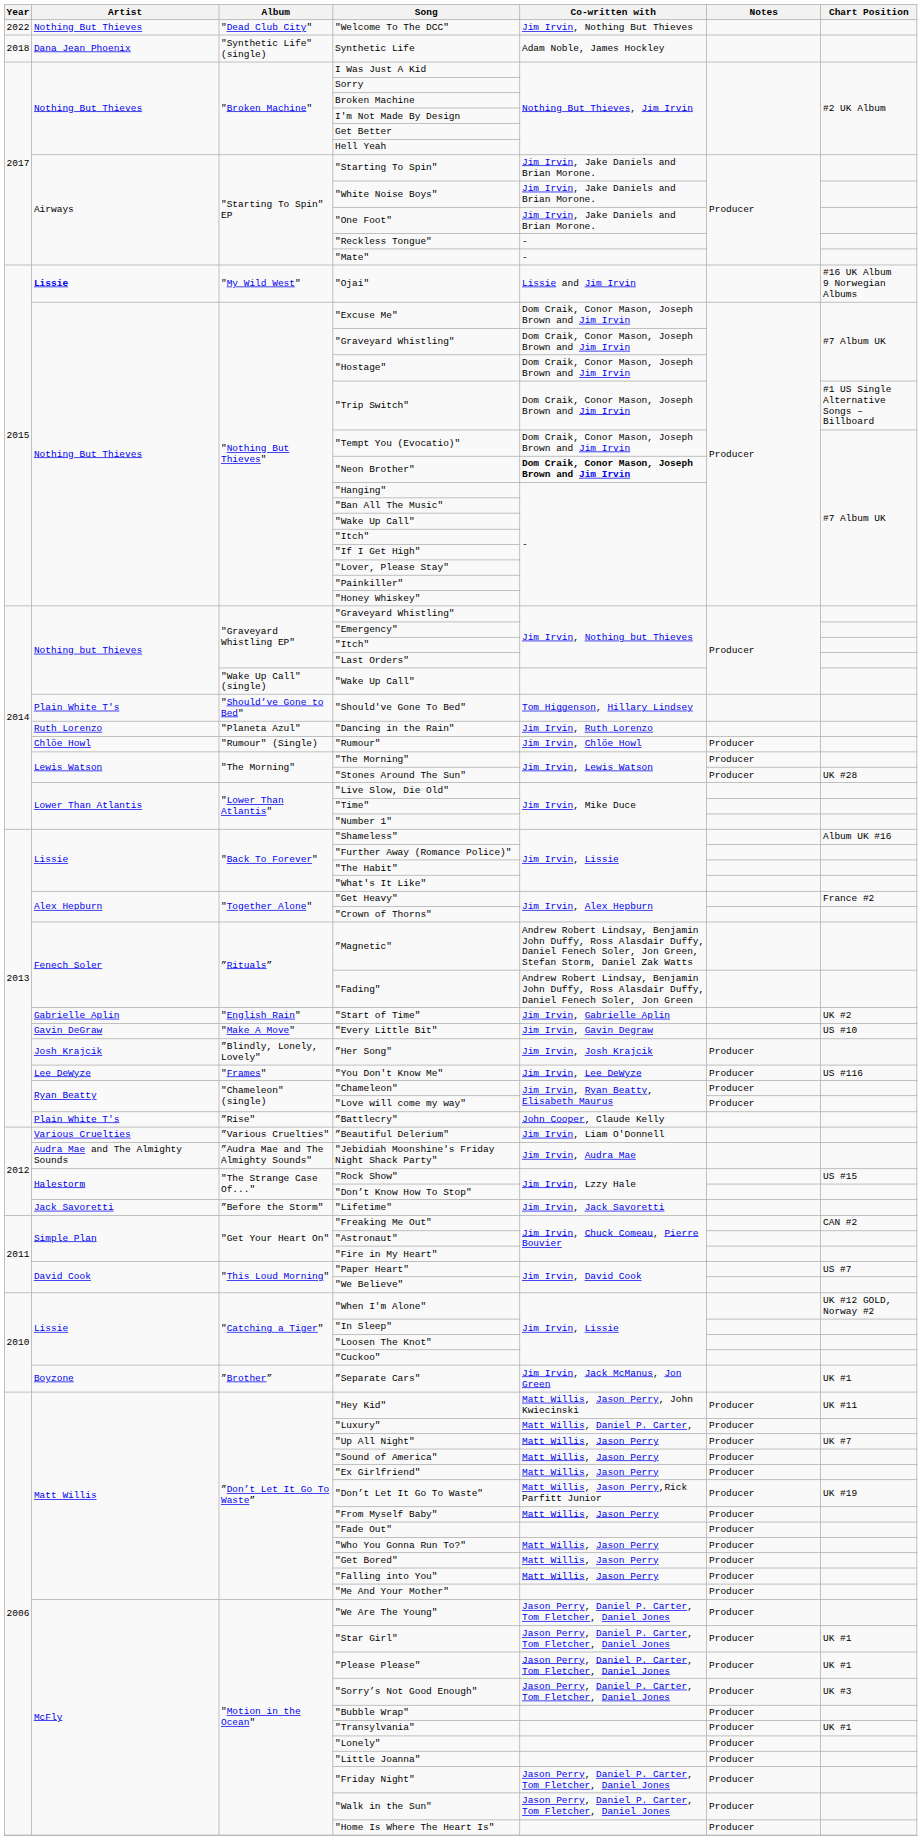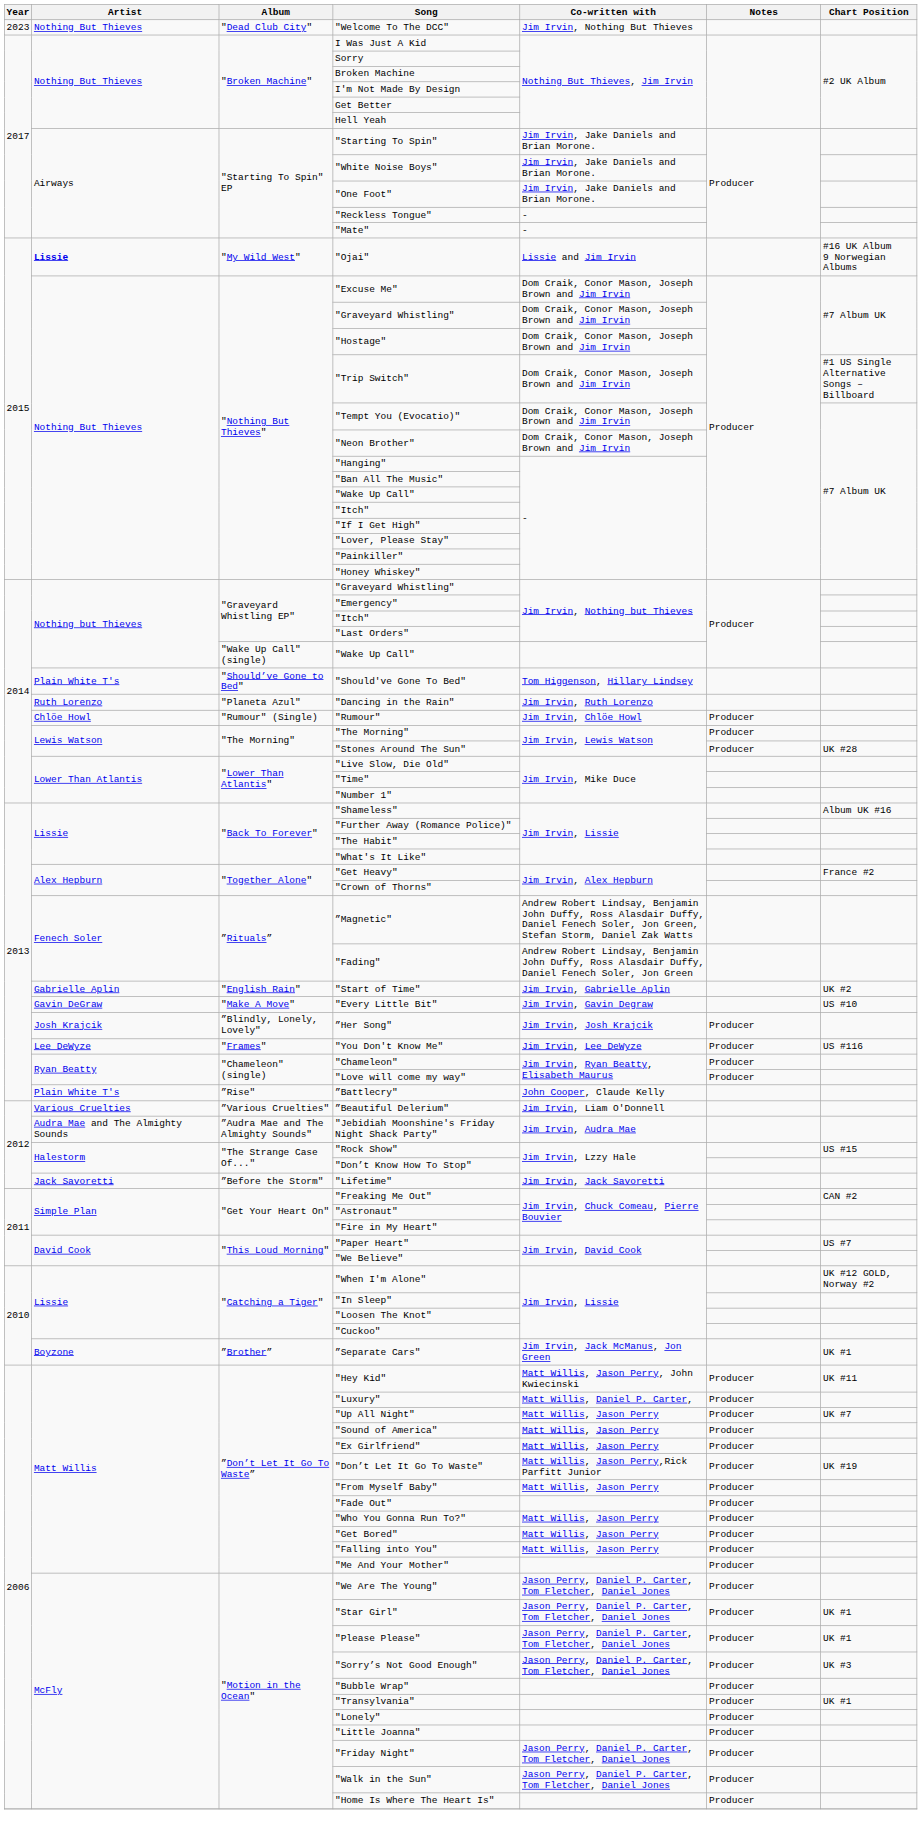 <table class="wikitable">
 <tr>
 <th>Year</th>
 <th width="250">Artist</th>
 <th width="150">Album</th>
 <th width="250">Song</th>
 <th width="250">Co-written with</th>
 <th width="150">Notes</th>
 <th>Chart Position</th>
 </tr>
 <tr>
-<td>2022</td>
+<td>2023</td>
 <td><a href='#'>Nothing But Thieves</a></td>
 <td>"<a href='#'>Dead Club City</a>"</td>
 <td>"Welcome To The DCC"</td>
 <td><a href='#'>Jim Irvin</a>, Nothing But Thieves</td>
-<td></td>
-<td></td>
-</tr>
-<tr>
-<td>2018</td>
-<td><a href='#'>Dana Jean Phoenix</a></td>
-<td>"Synthetic Life" (single)</td>
-<td>Synthetic Life</td>
-<td>Adam Noble, James Hockley</td>
 <td></td>
 <td></td>
 </tr>
 <tr>
 <td rowspan="11">2017</td>
 <td rowspan="6"><a href='#'>Nothing But Thieves</a></td>
 <td rowspan="6">"<a href='#'>Broken Machine</a>"</td>
 <td>I Was Just A Kid</td>
 <td rowspan="6"><a href='#'>Nothing But Thieves</a>, <a href='#'>Jim Irvin</a></td>
 <td rowspan="6"></td>
 <td rowspan="6">#2 UK Album</td>
 </tr>
 <tr>
 <td>Sorry</td>
 </tr>
 <tr>
 <td>Broken Machine</td>
 </tr>
 <tr>
 <td>I'm Not Made By Design</td>
 </tr>
 <tr>
 <td>Get Better</td>
 </tr>
 <tr>
 <td>Hell Yeah</td>
 </tr>
 <tr>
 <td rowspan="5">Airways</td>
 <td rowspan="5">"Starting To Spin" EP</td>
 <td>"Starting To Spin"</td>
 <td><a href='#'>Jim Irvin</a>, Jake Daniels and Brian Morone.</td>
 <td rowspan="5">Producer</td>
 <td></td>
 </tr>
 <tr>
 <td>"White Noise Boys"</td>
 <td><a href='#'>Jim Irvin</a>, Jake Daniels and Brian Morone.</td>
 <td></td>
 </tr>
 <tr>
 <td>"One Foot"</td>
 <td><a href='#'>Jim Irvin</a>, Jake Daniels and Brian Morone.</td>
 <td></td>
 </tr>
 <tr>
 <td>"Reckless Tongue"</td>
 <td>-</td>
 <td></td>
 </tr>
 <tr>
 <td>"Mate"</td>
 <td>-</td>
 <td></td>
 </tr>
 <tr>
 <td rowspan="15">2015</td>
 <td><strong><a href='#'>Lissie</a></strong></td>
 <td>"<a href='#'>My Wild West</a>"</td>
 <td>"Ojai"</td>
 <td><a href='#'>Lissie</a> and <a href='#'>Jim Irvin</a></td>
 <td></td>
 <td>#16 UK Album<br>9 Norwegian Albums</td>
 </tr>
 <tr>
 <td rowspan="14"><a href='#'>Nothing But Thieves</a></td>
 <td rowspan="14">"<a href='#'>Nothing But Thieves</a>"</td>
 <td>"Excuse Me"</td>
 <td>Dom Craik, Conor Mason, Joseph Brown and <a href='#'>Jim Irvin</a></td>
 <td rowspan="14">Producer</td>
 <td rowspan="3">#7 Album UK</td>
 </tr>
 <tr>
 <td>"Graveyard Whistling"</td>
 <td>Dom Craik, Conor Mason, Joseph Brown and <a href='#'>Jim Irvin</a></td>
 </tr>
 <tr>
 <td>"Hostage"</td>
 <td>Dom Craik, Conor Mason, Joseph Brown and <a href='#'>Jim Irvin</a></td>
 </tr>
 <tr>
 <td>"Trip Switch"</td>
 <td>Dom Craik, Conor Mason, Joseph Brown and <a href='#'>Jim Irvin</a></td>
 <td>#1 US Single Alternative Songs – Billboard</td>
 </tr>
 <tr>
 <td>"Tempt You (Evocatio)"</td>
 <td>Dom Craik, Conor Mason, Joseph Brown and <a href='#'>Jim Irvin</a></td>
 <td rowspan="10">#7 Album UK</td>
 </tr>
 <tr>
 <td>"Neon Brother"</td>
-<td><strong>Dom Craik, Conor Mason, Joseph Brown and <a href='#'>Jim Irvin</a></strong></td>
+<td>Dom Craik, Conor Mason, Joseph Brown and <a href='#'>Jim Irvin</a></td>
 </tr>
 <tr>
 <td>"Hanging"</td>
 <td rowspan="8">-</td>
 </tr>
 <tr>
 <td>"Ban All The Music"</td>
 </tr>
 <tr>
 <td>"Wake Up Call"</td>
 </tr>
 <tr>
 <td>"Itch"</td>
 </tr>
 <tr>
 <td>"If I Get High"</td>
 </tr>
 <tr>
 <td>"Lover, Please Stay"</td>
 </tr>
 <tr>
 <td>"Painkiller"</td>
 </tr>
 <tr>
 <td>"Honey Whiskey"</td>
 </tr>
 <tr>
 <td rowspan="13">2014</td>
 <td rowspan="5"><a href='#'>Nothing but Thieves</a></td>
 <td rowspan="4">"Graveyard Whistling EP"</td>
 <td>"Graveyard Whistling"</td>
 <td rowspan="4"><a href='#'>Jim Irvin</a>, <a href='#'>Nothing but Thieves</a></td>
 <td rowspan="5">Producer</td>
 <td></td>
 </tr>
 <tr>
 <td>"Emergency"</td>
 <td></td>
 </tr>
 <tr>
 <td>"Itch"</td>
 <td></td>
 </tr>
 <tr>
 <td>"Last Orders"</td>
 <td></td>
 </tr>
 <tr>
 <td rowspan="1">"Wake Up Call" (single)</td>
 <td>"Wake Up Call"</td>
 <td></td>
 <td></td>
 </tr>
 <tr>
 <td><a href='#'>Plain White T's</a></td>
 <td>"<a href='#'>Should’ve Gone to Bed</a>"</td>
 <td>"Should've Gone To Bed"</td>
 <td><a href='#'>Tom Higgenson</a>, <a href='#'>Hillary Lindsey</a></td>
 <td></td>
 <td></td>
 </tr>
 <tr>
 <td><a href='#'>Ruth Lorenzo</a></td>
 <td>"Planeta Azul"</td>
 <td>"Dancing in the Rain"</td>
 <td><a href='#'>Jim Irvin</a>, <a href='#'>Ruth Lorenzo</a></td>
 <td></td>
 <td></td>
 </tr>
 <tr>
 <td><a href='#'>Chlöe Howl</a></td>
 <td>"Rumour" (Single)</td>
 <td>"Rumour"</td>
 <td><a href='#'>Jim Irvin</a>, <a href='#'>Chlöe Howl</a></td>
 <td>Producer</td>
 <td></td>
 </tr>
 <tr>
 <td rowspan="2"><a href='#'>Lewis Watson</a></td>
 <td rowspan="2">"The Morning"</td>
 <td>"The Morning"</td>
 <td rowspan="2"><a href='#'>Jim Irvin</a>, <a href='#'>Lewis Watson</a></td>
 <td>Producer</td>
 <td></td>
 </tr>
 <tr>
 <td>"Stones Around The Sun"</td>
 <td>Producer</td>
 <td>UK #28</td>
 </tr>
 <tr>
 <td rowspan="3"><a href='#'>Lower Than Atlantis</a></td>
 <td rowspan="3">"<a href='#'>Lower Than Atlantis</a>"</td>
 <td>"Live Slow, Die Old"</td>
 <td rowspan="3"><a href='#'>Jim Irvin</a>, Mike Duce</td>
 <td></td>
 <td></td>
 </tr>
 <tr>
 <td>"Time"</td>
 <td></td>
 <td></td>
 </tr>
 <tr>
 <td>"Number 1"</td>
 <td></td>
 <td></td>
 </tr>
 <tr>
 <td rowspan="15">2013</td>
 <td rowspan="4"><a href='#'>Lissie</a></td>
 <td rowspan="4">"<a href='#'>Back To Forever</a>"</td>
 <td>"Shameless"</td>
 <td rowspan="4"><a href='#'>Jim Irvin</a>, <a href='#'>Lissie</a></td>
 <td></td>
 <td>Album UK #16</td>
 </tr>
 <tr>
 <td>"Further Away (Romance Police)"</td>
 <td></td>
 <td></td>
 </tr>
 <tr>
 <td>"The Habit"</td>
 <td></td>
 <td></td>
 </tr>
 <tr>
 <td>"What's It Like"</td>
 <td></td>
 <td></td>
 </tr>
 <tr>
 <td rowspan="2"><a href='#'>Alex Hepburn</a></td>
 <td rowspan="2">"<a href='#'>Together Alone</a>"</td>
 <td>"Get Heavy"</td>
 <td rowspan="2"><a href='#'>Jim Irvin</a>, <a href='#'>Alex Hepburn</a></td>
 <td></td>
 <td>France #2</td>
 </tr>
 <tr>
 <td>"Crown of Thorns"</td>
 <td></td>
 <td></td>
 </tr>
 <tr>
 <td rowspan="2"><a href='#'>Fenech Soler</a></td>
 <td rowspan="2">”<a href='#'>Rituals</a>”</td>
 <td>”Magnetic"</td>
 <td>Andrew Robert Lindsay, Benjamin John Duffy, Ross Alasdair Duffy, Daniel Fenech Soler, Jon Green, Stefan Storm, Daniel Zak Watts</td>
 <td></td>
 <td></td>
 </tr>
 <tr>
 <td>"Fading"</td>
 <td>Andrew Robert Lindsay, Benjamin John Duffy, Ross Alasdair Duffy, Daniel Fenech Soler, Jon Green</td>
 <td></td>
 <td></td>
 </tr>
 <tr>
 <td><a href='#'>Gabrielle Aplin</a></td>
 <td>"<a href='#'>English Rain</a>"</td>
 <td>"Start of Time"</td>
 <td><a href='#'>Jim Irvin</a>, <a href='#'>Gabrielle Aplin</a></td>
 <td></td>
 <td>UK #2</td>
 </tr>
 <tr>
 <td><a href='#'>Gavin DeGraw</a></td>
 <td>"<a href='#'>Make A Move</a>"</td>
 <td>"Every Little Bit"</td>
 <td><a href='#'>Jim Irvin</a>, <a href='#'>Gavin Degraw</a></td>
 <td></td>
 <td>US #10</td>
 </tr>
 <tr>
 <td><a href='#'>Josh Krajcik</a></td>
 <td>”Blindly, Lonely, Lovely"</td>
 <td>”Her Song"</td>
 <td><a href='#'>Jim Irvin</a>, <a href='#'>Josh Krajcik</a></td>
 <td>Producer</td>
 <td></td>
 </tr>
 <tr>
 <td><a href='#'>Lee DeWyze</a></td>
 <td>"<a href='#'>Frames</a>"</td>
 <td>"You Don't Know Me"</td>
 <td><a href='#'>Jim Irvin</a>, <a href='#'>Lee DeWyze</a></td>
 <td>Producer</td>
 <td>US #116</td>
 </tr>
 <tr>
 <td rowspan="2"><a href='#'>Ryan Beatty</a></td>
 <td rowspan="2">"Chameleon" (single)</td>
 <td>"Chameleon"</td>
 <td rowspan="2"><a href='#'>Jim Irvin</a>, <a href='#'>Ryan Beatty</a>, <a href='#'>Elisabeth Maurus</a></td>
 <td>Producer</td>
 <td></td>
 </tr>
 <tr>
 <td>"Love will come my way"</td>
 <td>Producer</td>
 <td></td>
 </tr>
 <tr>
 <td><a href='#'>Plain White T's</a></td>
 <td>”Rise"</td>
 <td>”Battlecry"</td>
 <td><a href='#'>John Cooper</a>, Claude Kelly</td>
 <td></td>
 <td></td>
 </tr>
 <tr>
 <td rowspan="5">2012</td>
 <td><a href='#'>Various Cruelties</a></td>
 <td>”Various Cruelties"</td>
 <td>”Beautiful Delerium"</td>
 <td><a href='#'>Jim Irvin</a>, Liam O'Donnell</td>
 <td></td>
 <td></td>
 </tr>
 <tr>
 <td><a href='#'>Audra Mae</a> and The Almighty Sounds</td>
 <td>”Audra Mae and The Almighty Sounds"</td>
 <td>"Jebidiah Moonshine's Friday Night Shack Party"</td>
 <td><a href='#'>Jim Irvin</a>, <a href='#'>Audra Mae</a></td>
 <td></td>
 <td></td>
 </tr>
 <tr>
 <td rowspan="2"><a href='#'>Halestorm</a></td>
 <td rowspan="2">"The Strange Case Of..."</td>
 <td>"Rock Show"</td>
 <td rowspan="2"><a href='#'>Jim Irvin</a>, Lzzy Hale</td>
 <td></td>
 <td>US #15</td>
 </tr>
 <tr>
 <td>"Don’t Know How To Stop"</td>
 <td></td>
 <td></td>
 </tr>
 <tr>
 <td><a href='#'>Jack Savoretti</a></td>
 <td>”Before the Storm"</td>
 <td>"Lifetime"</td>
 <td><a href='#'>Jim Irvin</a>, <a href='#'>Jack Savoretti</a></td>
 <td></td>
 <td></td>
 </tr>
 <tr>
 <td rowspan="5">2011</td>
 <td rowspan="3"><a href='#'>Simple Plan</a></td>
 <td rowspan="3">"Get Your Heart On"</td>
 <td>"Freaking Me Out"</td>
 <td rowspan="3"><a href='#'>Jim Irvin</a>, <a href='#'>Chuck Comeau</a>, <a href='#'>Pierre Bouvier</a></td>
 <td></td>
 <td>CAN #2</td>
 </tr>
 <tr>
 <td>"Astronaut"</td>
 <td></td>
 <td></td>
 </tr>
 <tr>
 <td>"Fire in My Heart"</td>
 <td></td>
 <td></td>
 </tr>
 <tr>
 <td rowspan="2"><a href='#'>David Cook</a></td>
 <td rowspan="2">"<a href='#'>This Loud Morning</a>"</td>
 <td>"Paper Heart"</td>
 <td rowspan="2"><a href='#'>Jim Irvin</a>, <a href='#'>David Cook</a></td>
 <td></td>
 <td>US #7</td>
 </tr>
 <tr>
 <td>"We Believe"</td>
 <td></td>
 <td></td>
 </tr>
 <tr>
 <td rowspan="5">2010</td>
 <td rowspan="4"><a href='#'>Lissie</a></td>
 <td rowspan="4">"<a href='#'>Catching a Tiger</a>"</td>
 <td>"When I'm Alone"</td>
 <td rowspan="4"><a href='#'>Jim Irvin</a>, <a href='#'>Lissie</a></td>
 <td></td>
 <td>UK #12 GOLD, Norway #2</td>
 </tr>
 <tr>
 <td>"In Sleep"</td>
 <td></td>
 <td></td>
 </tr>
 <tr>
 <td>"Loosen The Knot"</td>
 <td></td>
 <td></td>
 </tr>
 <tr>
 <td>"Cuckoo"</td>
 <td></td>
 <td></td>
 </tr>
 <tr>
 <td><a href='#'>Boyzone</a></td>
 <td>”<a href='#'>Brother</a>”</td>
 <td>”Separate Cars"</td>
 <td><a href='#'>Jim Irvin</a>, <a href='#'>Jack McManus</a>, <a href='#'>Jon Green</a></td>
 <td></td>
 <td>UK #1</td>
 </tr>
 <tr>
 <td rowspan="23">2006</td>
 <td rowspan="12"><a href='#'>Matt Willis</a></td>
 <td rowspan="12">”<a href='#'>Don’t Let It Go To Waste</a>”</td>
 <td>"Hey Kid"</td>
 <td><a href='#'>Matt Willis</a>, <a href='#'>Jason Perry</a>, John Kwiecinski</td>
 <td>Producer</td>
 <td>UK #11</td>
 </tr>
 <tr>
 <td>"Luxury"</td>
 <td><a href='#'>Matt Willis</a>, <a href='#'>Daniel P. Carter</a>,</td>
 <td>Producer</td>
 <td></td>
 </tr>
 <tr>
 <td>"Up All Night"</td>
 <td><a href='#'>Matt Willis</a>, <a href='#'>Jason Perry</a></td>
 <td>Producer</td>
 <td>UK #7</td>
 </tr>
 <tr>
 <td>"Sound of America"</td>
 <td><a href='#'>Matt Willis</a>, <a href='#'>Jason Perry</a></td>
 <td>Producer</td>
 <td></td>
 </tr>
 <tr>
 <td>"Ex Girlfriend"</td>
 <td><a href='#'>Matt Willis</a>, <a href='#'>Jason Perry</a></td>
 <td>Producer</td>
 <td></td>
 </tr>
 <tr>
 <td>"Don’t Let It Go To Waste"</td>
 <td><a href='#'>Matt Willis</a>, <a href='#'>Jason Perry</a>,Rick Parfitt Junior</td>
 <td>Producer</td>
 <td>UK #19</td>
 </tr>
 <tr>
 <td>"From Myself Baby"</td>
 <td><a href='#'>Matt Willis</a>, <a href='#'>Jason Perry</a></td>
 <td>Producer</td>
 <td></td>
 </tr>
 <tr>
 <td>"Fade Out"</td>
 <td></td>
 <td>Producer</td>
 <td></td>
 </tr>
 <tr>
 <td>"Who You Gonna Run To?"</td>
 <td><a href='#'>Matt Willis</a>, <a href='#'>Jason Perry</a></td>
 <td>Producer</td>
 <td></td>
 </tr>
 <tr>
 <td>"Get Bored"</td>
 <td><a href='#'>Matt Willis</a>, <a href='#'>Jason Perry</a></td>
 <td>Producer</td>
 <td></td>
 </tr>
 <tr>
 <td>"Falling into You"</td>
 <td><a href='#'>Matt Willis</a>, <a href='#'>Jason Perry</a></td>
 <td>Producer</td>
 <td></td>
 </tr>
 <tr>
 <td>"Me And Your Mother"</td>
 <td></td>
 <td>Producer</td>
 <td></td>
 </tr>
 <tr>
 <td rowspan="11"><a href='#'>McFly</a></td>
 <td rowspan="11">"<a href='#'>Motion in the Ocean</a>"</td>
 <td>"We Are The Young"</td>
 <td><a href='#'>Jason Perry</a>, <a href='#'>Daniel P. Carter</a>, <a href='#'>Tom Fletcher</a>, <a href='#'>Daniel Jones</a></td>
 <td>Producer</td>
 <td></td>
 </tr>
 <tr>
 <td>"Star Girl"</td>
 <td><a href='#'>Jason Perry</a>, <a href='#'>Daniel P. Carter</a>, <a href='#'>Tom Fletcher</a>, <a href='#'>Daniel Jones</a></td>
 <td>Producer</td>
 <td>UK #1</td>
 </tr>
 <tr>
 <td>"Please Please"</td>
 <td><a href='#'>Jason Perry</a>, <a href='#'>Daniel P. Carter</a>, <a href='#'>Tom Fletcher</a>, <a href='#'>Daniel Jones</a></td>
 <td>Producer</td>
 <td>UK #1</td>
 </tr>
 <tr>
 <td>"Sorry’s Not Good Enough"</td>
 <td><a href='#'>Jason Perry</a>, <a href='#'>Daniel P. Carter</a>, <a href='#'>Tom Fletcher</a>, <a href='#'>Daniel Jones</a></td>
 <td>Producer</td>
 <td>UK #3</td>
 </tr>
 <tr>
 <td>"Bubble Wrap"</td>
 <td></td>
 <td>Producer</td>
 <td></td>
 </tr>
 <tr>
 <td>"Transylvania"</td>
 <td></td>
 <td>Producer</td>
 <td>UK #1</td>
 </tr>
 <tr>
 <td>"Lonely"</td>
 <td></td>
 <td>Producer</td>
 <td></td>
 </tr>
 <tr>
 <td>"Little Joanna"</td>
 <td></td>
 <td>Producer</td>
 <td></td>
 </tr>
 <tr>
 <td>"Friday Night"</td>
 <td><a href='#'>Jason Perry</a>, <a href='#'>Daniel P. Carter</a>, <a href='#'>Tom Fletcher</a>, <a href='#'>Daniel Jones</a></td>
 <td>Producer</td>
 <td></td>
 </tr>
 <tr>
 <td>"Walk in the Sun"</td>
 <td><a href='#'>Jason Perry</a>, <a href='#'>Daniel P. Carter</a>, <a href='#'>Tom Fletcher</a>, <a href='#'>Daniel Jones</a></td>
 <td>Producer</td>
 <td></td>
 </tr>
 <tr>
 <td>"Home Is Where The Heart Is"</td>
 <td></td>
 <td>Producer</td>
 <td></td>
 </tr>
 <tr>
 </tr>
 </table>
